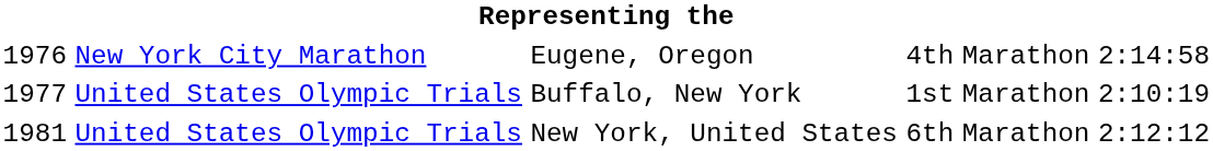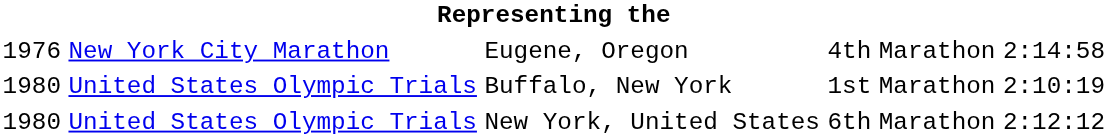 <table>
 <tr>
 <th colspan="6">Representing the </th>
 </tr>
 <tr>
 <td>1976</td>
 <td><a href='#'>New York City Marathon</a></td>
 <td>Eugene, Oregon</td>
 <td>4th</td>
 <td>Marathon</td>
 <td>2:14:58</td>
 </tr>
 <tr>
-<td>1977</td>
+<td>1980</td>
 <td><a href='#'>United States Olympic Trials</a></td>
 <td>Buffalo, New York</td>
 <td>1st</td>
 <td>Marathon</td>
 <td>2:10:19</td>
 </tr>
 <tr>
-<td>1981</td>
+<td>1980</td>
 <td><a href='#'>United States Olympic Trials</a></td>
 <td>New York, United States</td>
 <td>6th</td>
 <td>Marathon</td>
 <td>2:12:12 </td>
 </tr>
 </table>
